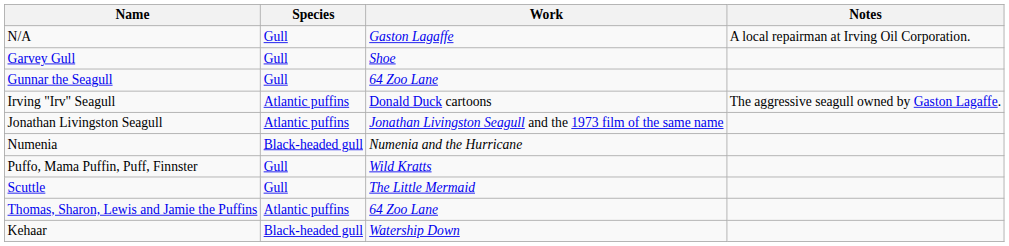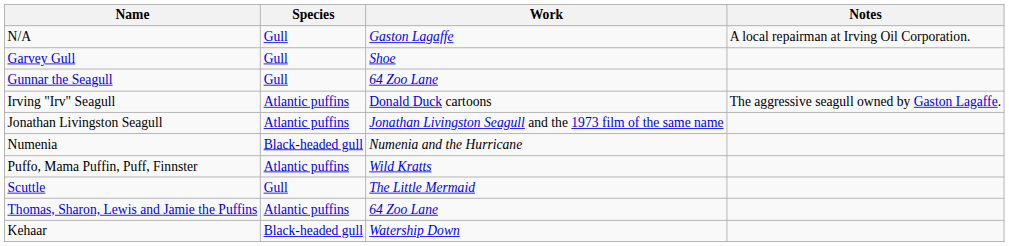 <table class="wikitable">
 <tr>
 <th>Name</th>
 <th>Species</th>
 <th>Work</th>
 <th>Notes</th>
 </tr>
 <tr>
 <td>N/A</td>
 <td><a href='#'>Gull</a></td>
 <td><em><a href='#'>Gaston Lagaffe</a></em></td>
 <td>A local repairman at Irving Oil Corporation.</td>
 </tr>
 <tr>
 <td><a href='#'>Garvey Gull</a></td>
 <td><a href='#'>Gull</a></td>
 <td><em><a href='#'>Shoe</a></em></td>
 <td></td>
 </tr>
 <tr>
 <td><a href='#'>Gunnar the Seagull</a></td>
 <td><a href='#'>Gull</a></td>
 <td><em><a href='#'>64 Zoo Lane</a></em></td>
 <td></td>
 </tr>
 <tr>
 <td>Irving "Irv" Seagull</td>
 <td><a href='#'>Atlantic puffins</a></td>
 <td><a href='#'>Donald Duck</a> cartoons</td>
 <td>The aggressive seagull owned by <a href='#'>Gaston Lagaffe</a>.</td>
 </tr>
 <tr>
 <td>Jonathan Livingston Seagull</td>
 <td><a href='#'>Atlantic puffins</a></td>
 <td><em><a href='#'>Jonathan Livingston Seagull</a></em> and the <a href='#'>1973 film of the same name</a></td>
 <td></td>
 </tr>
 <tr>
 <td>Numenia</td>
 <td><a href='#'>Black-headed gull</a></td>
 <td><em>Numenia and the Hurricane</em></td>
 <td></td>
 </tr>
 <tr>
 <td>Puffo, Mama Puffin, Puff, Finnster</td>
-<td><a href='#'>Gull</a></td>
+<td><a href='#'>Atlantic puffins</a></td>
 <td><em><a href='#'>Wild Kratts</a></em></td>
 <td></td>
 </tr>
 <tr>
 <td><a href='#'>Scuttle</a></td>
 <td><a href='#'>Gull</a></td>
 <td><em><a href='#'>The Little Mermaid</a></em></td>
 <td></td>
 </tr>
 <tr>
 <td><a href='#'>Thomas, Sharon, Lewis and Jamie the Puffins</a></td>
 <td><a href='#'>Atlantic puffins</a></td>
 <td><em><a href='#'>64 Zoo Lane</a></em></td>
 <td></td>
 </tr>
 <tr>
 <td>Kehaar</td>
 <td><a href='#'>Black-headed gull</a></td>
 <td><em><a href='#'>Watership Down</a></em></td>
 <td></td>
 </tr>
 </table>
